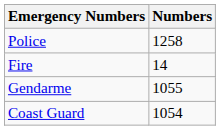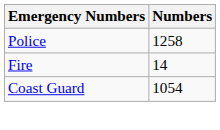 <table class="wikitable" border=1>
 <tr>
 <th>Emergency Numbers</th>
 <th>Numbers</th>
 </tr>
 <tr>
 <td><a href='#'>Police</a></td>
 <td>1258</td>
 </tr>
 <tr>
 <td><a href='#'>Fire</a></td>
 <td>14</td>
 </tr>
 <tr>
-<td><a href='#'>Gendarme</a></td>
-<td>1055</td>
-</tr>
-<tr>
 <td><a href='#'>Coast Guard</a></td>
 <td>1054</td>
 </tr>
 </table>
